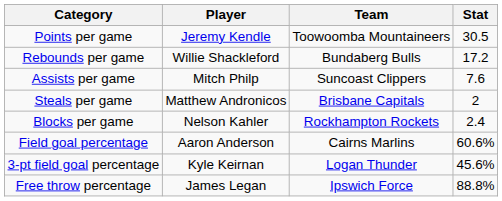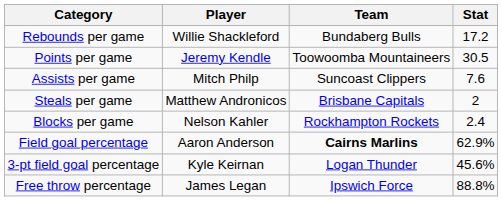 <table class="wikitable" style="text-align:center">
 <tr>
 <th>Category</th>
 <th>Player</th>
 <th>Team</th>
 <th>Stat</th>
 </tr>
 <tr>
+<td><a href='#'>Rebounds</a> per game</td>
+<td>Willie Shackleford</td>
+<td>Bundaberg Bulls</td>
+<td>17.2</td>
+</tr>
+<tr>
 <td><a href='#'>Points</a> per game</td>
 <td><a href='#'>Jeremy Kendle</a></td>
 <td>Toowoomba Mountaineers</td>
 <td>30.5</td>
-</tr>
-<tr>
-<td><a href='#'>Rebounds</a> per game</td>
-<td>Willie Shackleford</td>
-<td>Bundaberg Bulls</td>
-<td>17.2</td>
 </tr>
 <tr>
 <td><a href='#'>Assists</a> per game</td>
 <td>Mitch Philp</td>
 <td>Suncoast Clippers</td>
 <td>7.6</td>
 </tr>
 <tr>
 <td><a href='#'>Steals</a> per game</td>
 <td>Matthew Andronicos</td>
 <td><a href='#'>Brisbane Capitals</a></td>
 <td>2</td>
 </tr>
 <tr>
 <td><a href='#'>Blocks</a> per game</td>
 <td>Nelson Kahler</td>
 <td><a href='#'>Rockhampton Rockets</a></td>
 <td>2.4</td>
 </tr>
 <tr>
 <td><a href='#'>Field goal percentage</a></td>
 <td>Aaron Anderson</td>
-<td>Cairns Marlins</td>
-<td>60.6%</td>
+<td><strong>Cairns Marlins</strong></td>
+<td>62.9%</td>
 </tr>
 <tr>
 <td><a href='#'>3-pt field goal</a> percentage</td>
 <td>Kyle Keirnan</td>
 <td><a href='#'>Logan Thunder</a></td>
 <td>45.6%</td>
 </tr>
 <tr>
 <td><a href='#'>Free throw</a> percentage</td>
 <td>James Legan</td>
 <td><a href='#'>Ipswich Force</a></td>
 <td>88.8%</td>
 </tr>
 </table>
